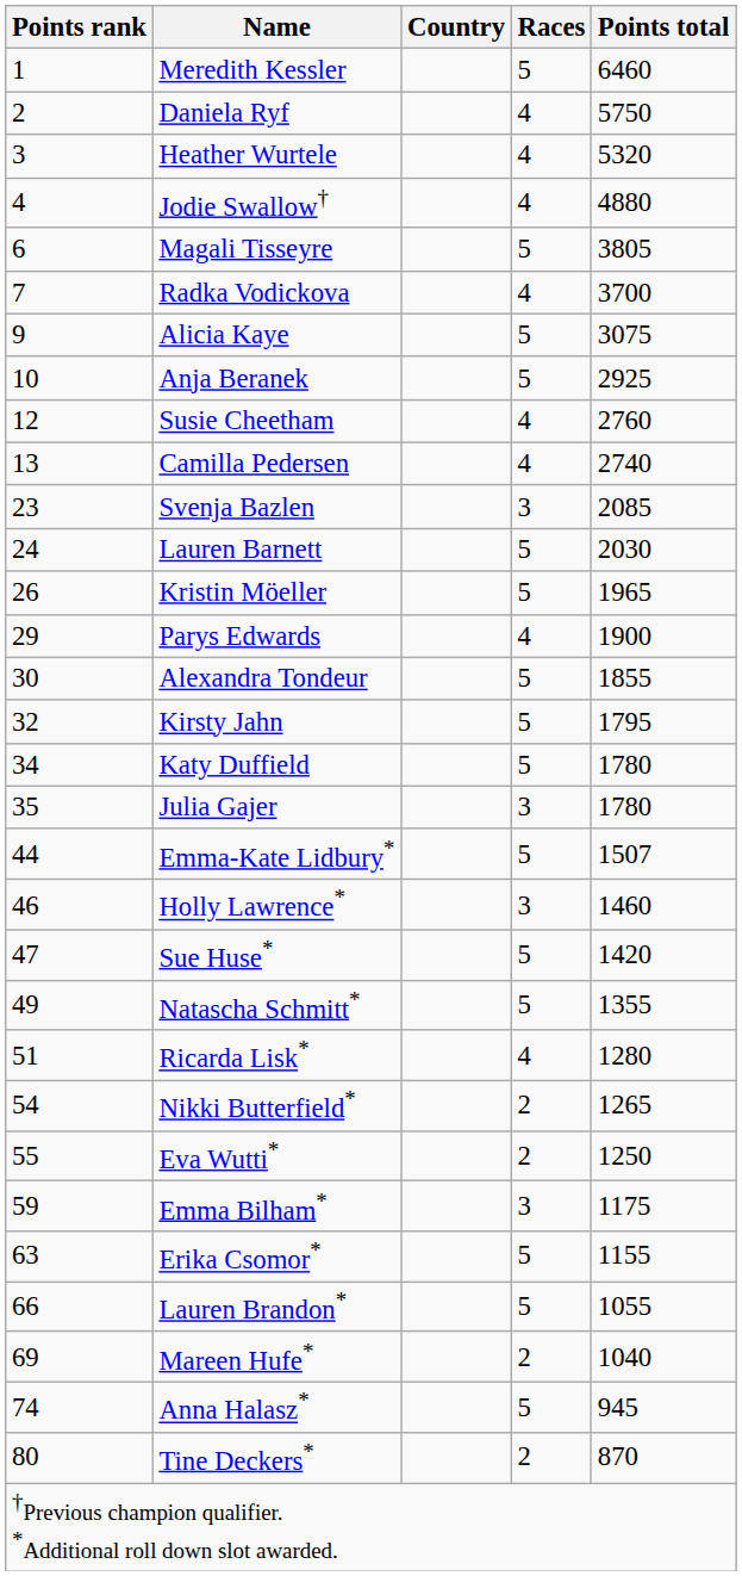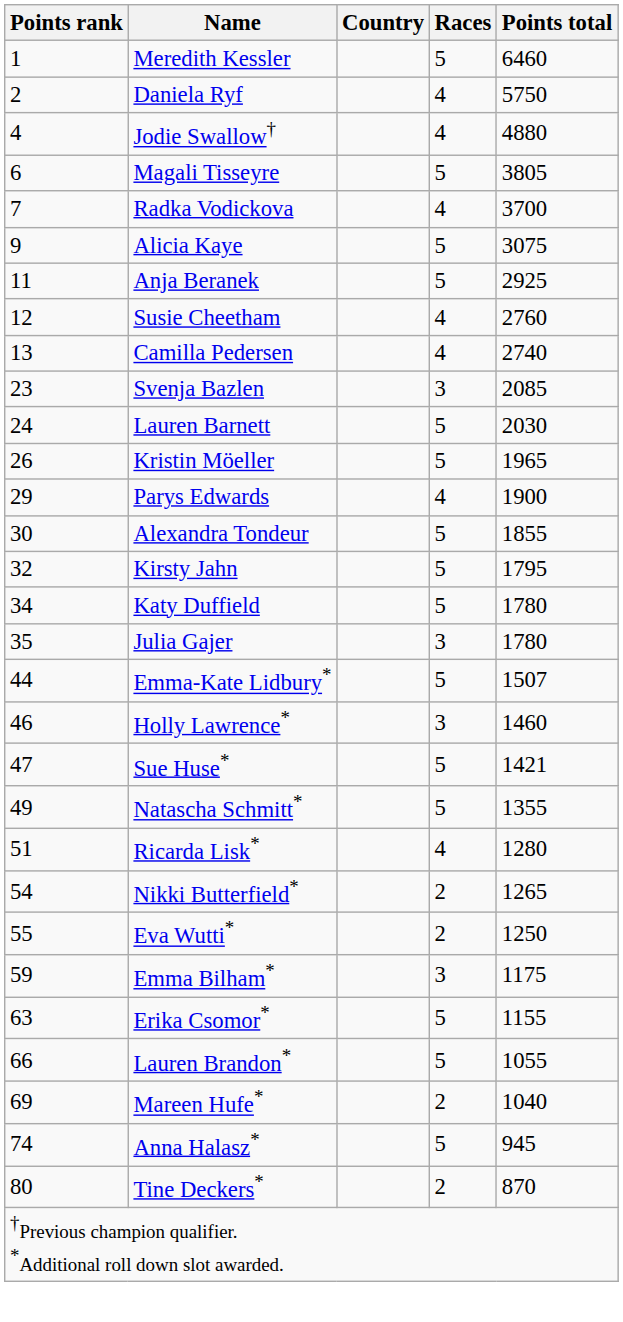 <table class="wikitable sortable">
 <tr>
 <th>Points rank</th>
 <th>Name</th>
 <th>Country</th>
 <th>Races</th>
 <th>Points total</th>
 </tr>
 <tr>
 <td>1</td>
 <td><a href='#'>Meredith Kessler</a></td>
 <td></td>
 <td>5</td>
 <td>6460</td>
 </tr>
 <tr>
 <td>2</td>
 <td><a href='#'>Daniela Ryf</a></td>
 <td></td>
 <td>4</td>
 <td>5750</td>
-</tr>
-<tr>
-<td>3</td>
-<td><a href='#'>Heather Wurtele</a></td>
-<td></td>
-<td>4</td>
-<td>5320</td>
 </tr>
 <tr>
 <td>4</td>
 <td><a href='#'>Jodie Swallow</a><sup>†</sup></td>
 <td></td>
 <td>4</td>
 <td>4880</td>
 </tr>
 <tr>
 <td>6</td>
 <td><a href='#'>Magali Tisseyre</a></td>
 <td></td>
 <td>5</td>
 <td>3805</td>
 </tr>
 <tr>
 <td>7</td>
 <td><a href='#'>Radka Vodickova</a></td>
 <td></td>
 <td>4</td>
 <td>3700</td>
 </tr>
 <tr>
 <td>9</td>
 <td><a href='#'>Alicia Kaye</a></td>
 <td></td>
 <td>5</td>
 <td>3075</td>
 </tr>
 <tr>
-<td>10</td>
+<td>11</td>
 <td><a href='#'>Anja Beranek</a></td>
 <td></td>
 <td>5</td>
 <td>2925</td>
 </tr>
 <tr>
 <td>12</td>
 <td><a href='#'>Susie Cheetham</a></td>
 <td></td>
 <td>4</td>
 <td>2760</td>
 </tr>
 <tr>
 <td>13</td>
 <td><a href='#'>Camilla Pedersen</a></td>
 <td></td>
 <td>4</td>
 <td>2740</td>
 </tr>
 <tr>
 <td>23</td>
 <td><a href='#'>Svenja Bazlen</a></td>
 <td></td>
 <td>3</td>
 <td>2085</td>
 </tr>
 <tr>
 <td>24</td>
 <td><a href='#'>Lauren Barnett</a></td>
 <td></td>
 <td>5</td>
 <td>2030</td>
 </tr>
 <tr>
 <td>26</td>
 <td><a href='#'>Kristin Möeller</a></td>
 <td></td>
 <td>5</td>
 <td>1965</td>
 </tr>
 <tr>
 <td>29</td>
 <td><a href='#'>Parys Edwards</a></td>
 <td></td>
 <td>4</td>
 <td>1900</td>
 </tr>
 <tr>
 <td>30</td>
 <td><a href='#'>Alexandra Tondeur</a></td>
 <td></td>
 <td>5</td>
 <td>1855</td>
 </tr>
 <tr>
 <td>32</td>
 <td><a href='#'>Kirsty Jahn</a></td>
 <td></td>
 <td>5</td>
 <td>1795</td>
 </tr>
 <tr>
 <td>34</td>
 <td><a href='#'>Katy Duffield</a></td>
 <td></td>
 <td>5</td>
 <td>1780</td>
 </tr>
 <tr>
 <td>35</td>
 <td><a href='#'>Julia Gajer</a></td>
 <td></td>
 <td>3</td>
 <td>1780</td>
 </tr>
 <tr>
 <td>44</td>
 <td><a href='#'>Emma-Kate Lidbury</a><sup>*</sup></td>
 <td></td>
 <td>5</td>
 <td>1507</td>
 </tr>
 <tr>
 <td>46</td>
 <td><a href='#'>Holly Lawrence</a><sup>*</sup></td>
 <td></td>
 <td>3</td>
 <td>1460</td>
 </tr>
 <tr>
 <td>47</td>
 <td><a href='#'>Sue Huse</a><sup>*</sup></td>
 <td></td>
 <td>5</td>
-<td>1420</td>
+<td>1421</td>
 </tr>
 <tr>
 <td>49</td>
 <td><a href='#'>Natascha Schmitt</a><sup>*</sup></td>
 <td></td>
 <td>5</td>
 <td>1355</td>
 </tr>
 <tr>
 <td>51</td>
 <td><a href='#'>Ricarda Lisk</a><sup>*</sup></td>
 <td></td>
 <td>4</td>
 <td>1280</td>
 </tr>
 <tr>
 <td>54</td>
 <td><a href='#'>Nikki Butterfield</a><sup>*</sup></td>
 <td></td>
 <td>2</td>
 <td>1265</td>
 </tr>
 <tr>
 <td>55</td>
 <td><a href='#'>Eva Wutti</a><sup>*</sup></td>
 <td></td>
 <td>2</td>
 <td>1250</td>
 </tr>
 <tr>
 <td>59</td>
 <td><a href='#'>Emma Bilham</a><sup>*</sup></td>
 <td></td>
 <td>3</td>
 <td>1175</td>
 </tr>
 <tr>
 <td>63</td>
 <td><a href='#'>Erika Csomor</a><sup>*</sup></td>
 <td></td>
 <td>5</td>
 <td>1155</td>
 </tr>
 <tr>
 <td>66</td>
 <td><a href='#'>Lauren Brandon</a><sup>*</sup></td>
 <td></td>
 <td>5</td>
 <td>1055</td>
 </tr>
 <tr>
 <td>69</td>
 <td><a href='#'>Mareen Hufe</a><sup>*</sup></td>
 <td></td>
 <td>2</td>
 <td>1040</td>
 </tr>
 <tr>
 <td>74</td>
 <td><a href='#'>Anna Halasz</a><sup>*</sup></td>
 <td></td>
 <td>5</td>
 <td>945</td>
 </tr>
 <tr>
 <td>80</td>
 <td><a href='#'>Tine Deckers</a><sup>*</sup></td>
 <td></td>
 <td>2</td>
 <td>870</td>
 </tr>
 <tr>
 <td colspan="5" align="left"><sup>†</sup><small>Previous champion qualifier.</small><br><sup>*</sup><small>Additional roll down slot awarded.</small></td>
 </tr>
 </table>
